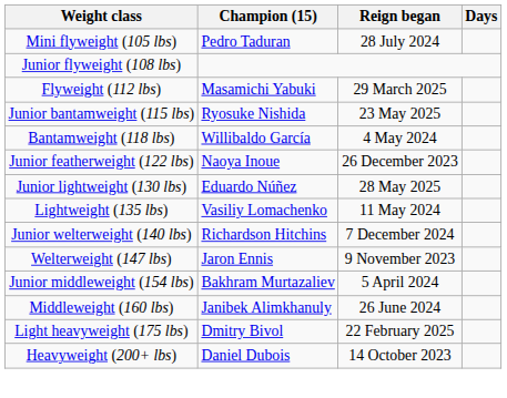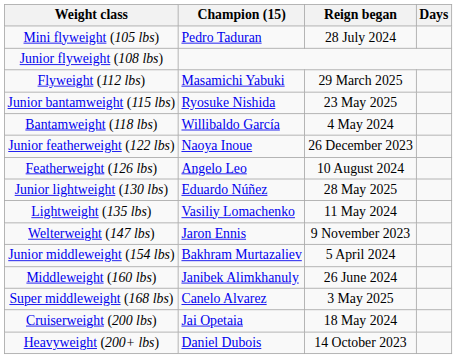 <table class="wikitable sortable" style="text-align:center">
 <tr>
 <th>Weight class</th>
 <th>Champion (15)</th>
 <th>Reign began</th>
 <th>Days</th>
 </tr>
 <tr>
 <td data-sort-value=1><a href='#'>Mini flyweight</a> (<em>105 lbs</em>)</td>
 <td align=left><a href='#'>Pedro Taduran</a></td>
 <td data-sort-value=>28 July 2024</td>
 <td></td>
 </tr>
 <tr>
 <td data-sort-value=2><a href='#'>Junior flyweight</a> (<em>108 lbs</em>)</td>
 <td colspan=3 data-sort-value=-1 align=center></td>
 </tr>
 <tr>
 <td data-sort-value=3><a href='#'>Flyweight</a> (<em>112 lbs</em>)</td>
 <td align=left><a href='#'>Masamichi Yabuki</a></td>
 <td data-sort-value= >29 March 2025</td>
 <td></td>
 </tr>
 <tr>
 <td data-sort-value=4><a href='#'>Junior bantamweight</a> (<em>115 lbs</em>)</td>
 <td align=left><a href='#'>Ryosuke Nishida</a></td>
 <td data-sort-value= >23 May 2025</td>
 <td></td>
 </tr>
 <tr>
 <td data-sort-value=9><a href='#'>Bantamweight</a> (<em>118 lbs</em>)</td>
 <td align=left><a href='#'>Willibaldo García</a></td>
 <td data-sort-value= >4 May 2024</td>
 <td></td>
 </tr>
 <tr>
 <td data-sort-value=6><a href='#'>Junior featherweight</a> (<em>122 lbs</em>)</td>
 <td align=left><a href='#'>Naoya Inoue</a></td>
 <td data-sort-value= >26 December 2023</td>
 <td></td>
 </tr>
 <tr>
+<td data-sort-value=7><a href='#'>Featherweight</a> (<em>126 lbs</em>)</td>
+<td align=left><a href='#'>Angelo Leo</a></td>
+<td data-sort-value= >10 August 2024</td>
+<td></td>
+</tr>
+<tr>
 <td data-sort-value=8><a href='#'>Junior lightweight</a> (<em>130 lbs</em>)</td>
 <td align=left><a href='#'>Eduardo Núñez</a></td>
 <td data-sort-value= >28 May 2025</td>
 <td></td>
 </tr>
 <tr>
 <td data-sort-value=9><a href='#'>Lightweight</a> (<em>135 lbs</em>)</td>
 <td align=left><a href='#'>Vasiliy Lomachenko</a></td>
 <td data-sort-value= >11 May 2024</td>
-<td></td>
-</tr>
-<tr>
-<td data-sort-value=10><a href='#'>Junior welterweight</a> (<em>140 lbs</em>)</td>
-<td align=left><a href='#'>Richardson Hitchins</a></td>
-<td data-sort-value= >7 December 2024</td>
 <td></td>
 </tr>
 <tr>
 <td data-sort-value=11><a href='#'>Welterweight</a> (<em>147 lbs</em>)</td>
 <td align=left><a href='#'>Jaron Ennis</a></td>
 <td data-sort-value= >9 November 2023</td>
 <td></td>
 </tr>
 <tr>
 <td data-sort-value=12><a href='#'>Junior middleweight</a> (<em>154 lbs</em>)</td>
 <td align=left><a href='#'>Bakhram Murtazaliev</a></td>
 <td data-sort-value= >5 April 2024</td>
 <td></td>
 </tr>
 <tr>
 <td data-sort-value=13><a href='#'>Middleweight</a> (<em>160 lbs</em>)</td>
 <td align=left><a href='#'>Janibek Alimkhanuly</a></td>
 <td data-sort-value=>26 June 2024</td>
 <td></td>
 </tr>
 <tr>
-<td data-sort-value=15><a href='#'>Light heavyweight</a> (<em>175 lbs</em>)</td>
-<td align=left><a href='#'>Dmitry Bivol</a></td>
-<td data-sort-value=>22 February 2025</td>
+<td data-sort-value=14><a href='#'>Super middleweight</a> (<em>168 lbs</em>)</td>
+<td align=left><a href='#'>Canelo Alvarez</a></td>
+<td data-sort-value= >3 May 2025</td>
+<td></td>
+</tr>
+<tr>
+<td data-sort-value=16><a href='#'>Cruiserweight</a> (<em>200 lbs</em>)</td>
+<td align=left><a href='#'>Jai Opetaia</a></td>
+<td data-sort-value=>18 May 2024</td>
 <td></td>
 </tr>
 <tr>
 <td data-sort-value=17><a href='#'>Heavyweight</a> (<em>200+ lbs</em>)</td>
 <td align=left><a href='#'>Daniel Dubois</a></td>
 <td data-sort-value= >14 October 2023</td>
 <td></td>
 </tr>
 </table>
